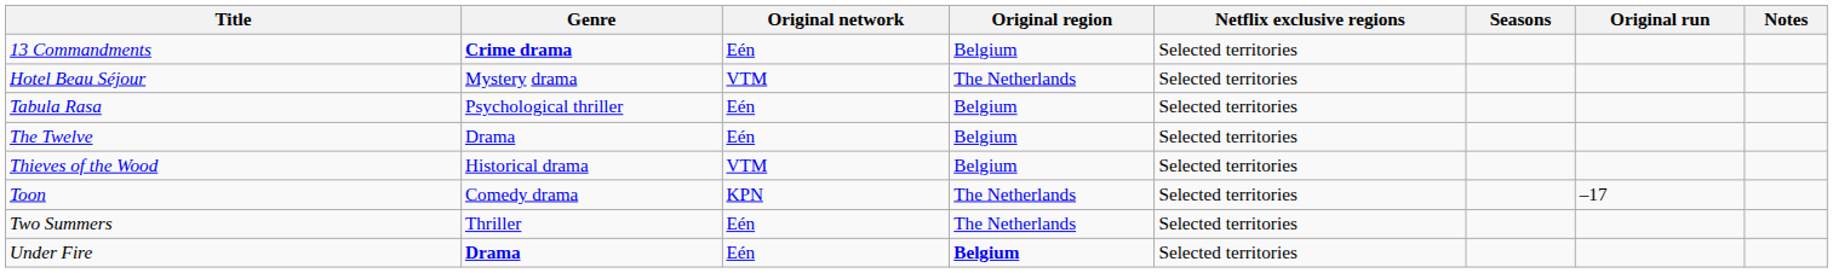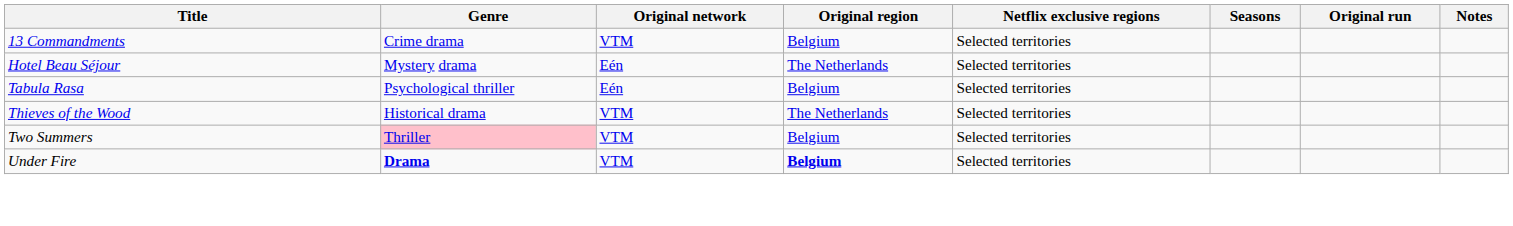 <table class="wikitable sortable" style="width:100%;">
 <tr>
 <th scope="col" style="width:25%;">Title</th>
 <th>Genre</th>
 <th>Original network</th>
 <th>Original region</th>
 <th>Netflix exclusive regions</th>
 <th>Seasons</th>
 <th>Original run</th>
 <th>Notes</th>
 </tr>
 <tr>
 <td><em><a href='#'>13 Commandments</a></em></td>
-<td><strong><a href='#'>Crime drama</a></strong></td>
-<td><a href='#'>Eén</a></td>
+<td><a href='#'>Crime drama</a></td>
+<td><a href='#'>VTM</a></td>
 <td><a href='#'>Belgium</a></td>
 <td>Selected territories</td>
 <td></td>
 <td></td>
 <td></td>
 </tr>
 <tr>
 <td><em><a href='#'>Hotel Beau Séjour</a></em></td>
 <td><a href='#'>Mystery</a> <a href='#'>drama</a></td>
-<td><a href='#'>VTM</a></td>
+<td><a href='#'>Eén</a></td>
 <td><a href='#'>The Netherlands</a></td>
 <td>Selected territories</td>
 <td></td>
 <td></td>
 <td></td>
 </tr>
 <tr>
 <td><em><a href='#'>Tabula Rasa</a></em></td>
 <td><a href='#'>Psychological thriller</a></td>
 <td><a href='#'>Eén</a></td>
 <td><a href='#'>Belgium</a></td>
 <td>Selected territories</td>
 <td></td>
 <td></td>
 <td></td>
 </tr>
 <tr>
-<td><em><a href='#'>The Twelve</a></em></td>
-<td><a href='#'>Drama</a></td>
-<td><a href='#'>Eén</a></td>
-<td><a href='#'>Belgium</a></td>
+<td><em><a href='#'>Thieves of the Wood</a></em></td>
+<td><a href='#'>Historical drama</a></td>
+<td><a href='#'>VTM</a></td>
+<td><a href='#'>The Netherlands</a></td>
 <td>Selected territories</td>
 <td></td>
 <td></td>
 <td></td>
 </tr>
 <tr>
-<td><em><a href='#'>Thieves of the Wood</a></em></td>
-<td><a href='#'>Historical drama</a></td>
+<td><em>Two Summers</em></td>
+<td style="background: pink;"><a href='#'>Thriller</a></td>
 <td><a href='#'>VTM</a></td>
 <td><a href='#'>Belgium</a></td>
 <td>Selected territories</td>
 <td></td>
 <td></td>
 <td></td>
 </tr>
 <tr>
-<td><em><a href='#'>Toon</a></em></td>
-<td><a href='#'>Comedy drama</a></td>
-<td><a href='#'>KPN</a></td>
-<td><a href='#'>The Netherlands</a></td>
-<td>Selected territories</td>
-<td></td>
-<td>–17</td>
-<td></td>
-</tr>
-<tr>
-<td><em>Two Summers</em></td>
-<td><a href='#'>Thriller</a></td>
-<td><a href='#'>Eén</a></td>
-<td><a href='#'>The Netherlands</a></td>
-<td>Selected territories</td>
-<td></td>
-<td></td>
-<td></td>
-</tr>
-<tr>
 <td><em>Under Fire</em></td>
 <td><strong><a href='#'>Drama</a></strong></td>
-<td><a href='#'>Eén</a></td>
+<td><a href='#'>VTM</a></td>
 <td><strong><a href='#'>Belgium</a></strong></td>
 <td>Selected territories</td>
 <td></td>
 <td></td>
 <td></td>
 </tr>
 </table>
